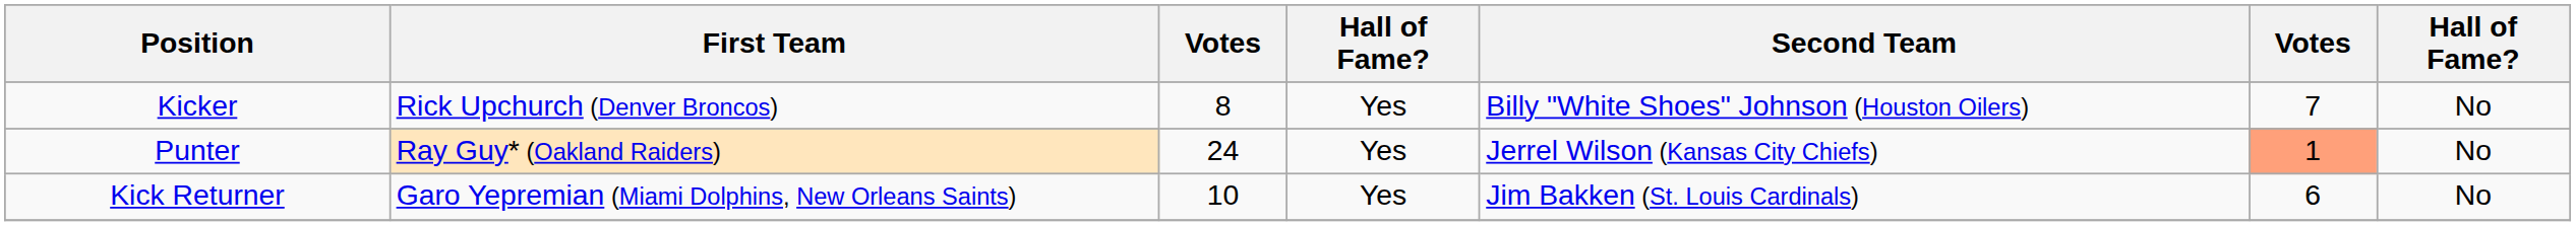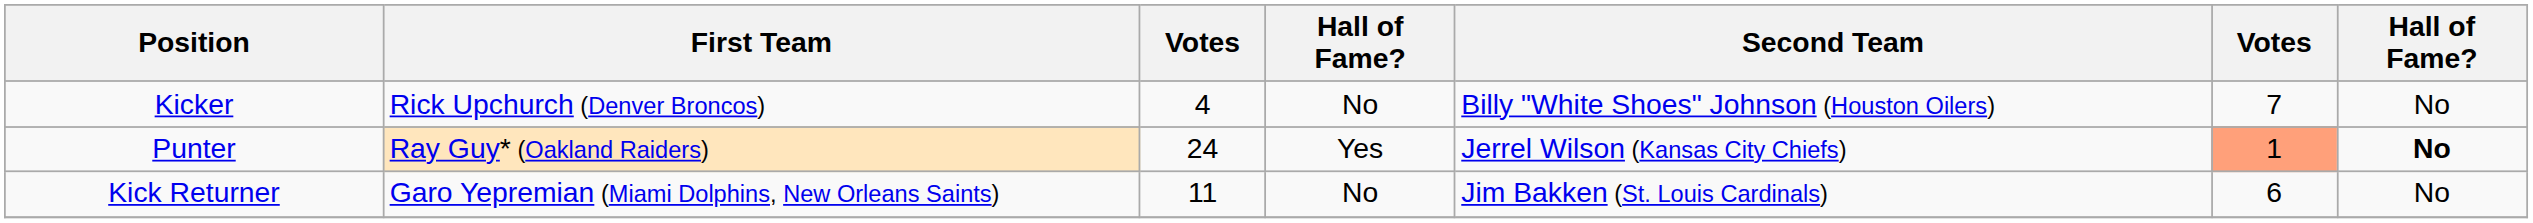 <table class="wikitable" width=90%>
 <tr>
 <th width=15%>Position</th>
 <th width=30%>First Team</th>
 <th width=5%>Votes</th>
 <th width=7.5%>Hall of Fame?</th>
 <th width=30%>Second Team</th>
 <th width=5%>Votes</th>
 <th width=7.5%>Hall of Fame?</th>
 </tr>
 <tr>
 <td align=center><a href='#'>Kicker</a></td>
 <td><a href='#'>Rick Upchurch</a><small>  (<a href='#'>Denver Broncos</a>)</small></td>
-<td align=center>8</td>
-<td align=center>Yes</td>
+<td align=center>4</td>
+<td align=center>No</td>
 <td><a href='#'>Billy "White Shoes" Johnson</a><small>  (<a href='#'>Houston Oilers</a>)</small></td>
 <td align=center>7</td>
 <td align=center>No</td>
 </tr>
 <tr>
 <td align=center><a href='#'>Punter</a></td>
 <td style="background-color:#FFE6BD"><a href='#'>Ray Guy</a>*<small>  (<a href='#'>Oakland Raiders</a>)</small></td>
 <td align=center>24</td>
 <td align=center>Yes</td>
 <td><a href='#'>Jerrel Wilson</a><small>  (<a href='#'>Kansas City Chiefs</a>)</small></td>
 <td align=center style="background: lightsalmon;">1</td>
-<td align=center>No</td>
+<td align=center><strong>No</strong></td>
 </tr>
 <tr>
 <td align=center><a href='#'>Kick Returner</a></td>
 <td><a href='#'>Garo Yepremian</a><small>  (<a href='#'>Miami Dolphins</a>,  <a href='#'>New Orleans Saints</a>)</small></td>
-<td align=center>10</td>
-<td align=center>Yes</td>
+<td align=center>11</td>
+<td align=center>No</td>
 <td><a href='#'>Jim Bakken</a><small>  (<a href='#'>St. Louis Cardinals</a>)</small></td>
 <td align=center>6</td>
 <td align=center>No</td>
 </tr>
 <tr>
 </tr>
 </table>
